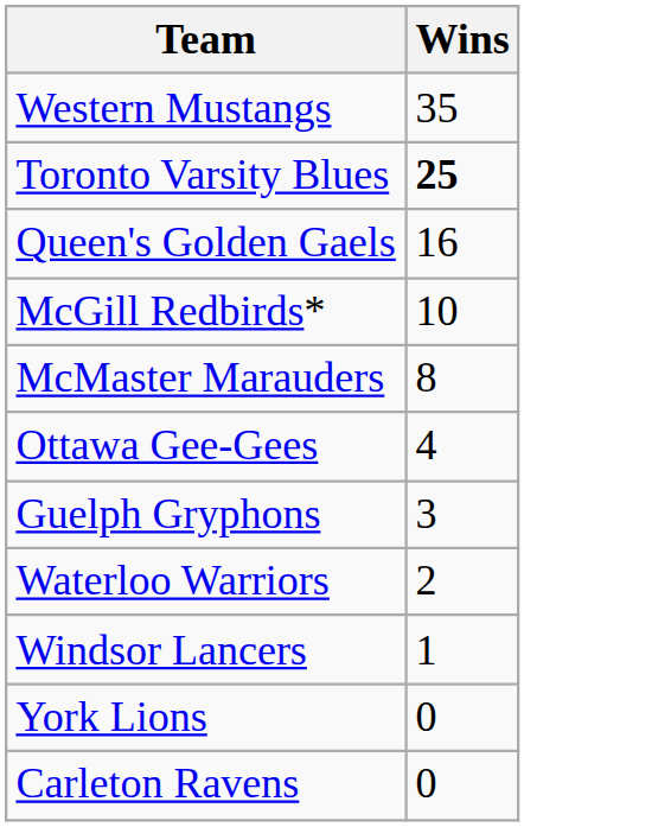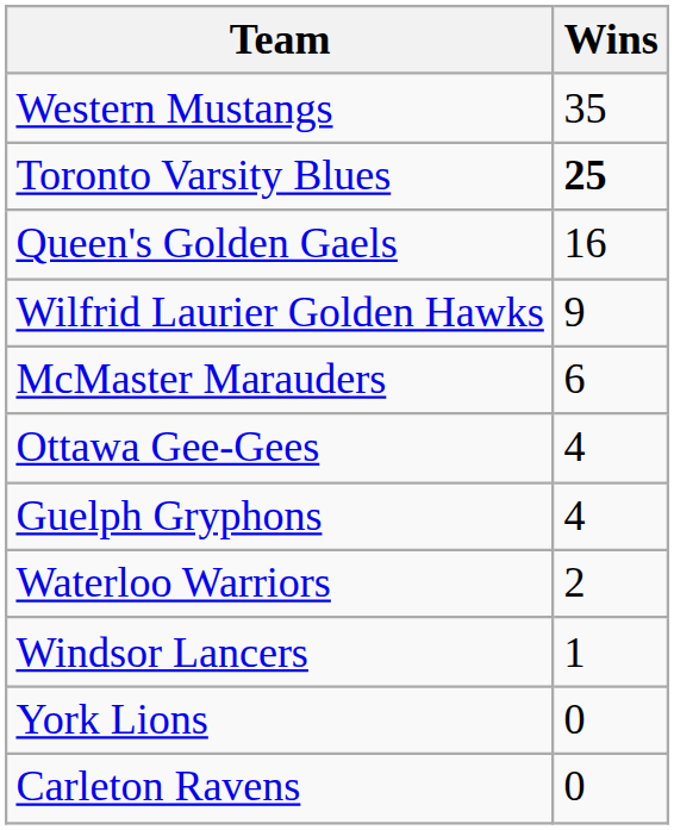 <table class="wikitable sortable">
 <tr>
 <th>Team</th>
 <th>Wins</th>
 </tr>
 <tr>
 <td><a href='#'>Western Mustangs</a></td>
 <td>35</td>
 </tr>
 <tr>
 <td><a href='#'>Toronto Varsity Blues</a></td>
 <td><strong>25</strong></td>
 </tr>
 <tr>
 <td><a href='#'>Queen's Golden Gaels</a></td>
 <td>16</td>
 </tr>
 <tr>
-<td><a href='#'>McGill Redbirds</a>*</td>
-<td>10</td>
+<td><a href='#'>Wilfrid Laurier Golden Hawks</a></td>
+<td>9</td>
 </tr>
 <tr>
 <td><a href='#'>McMaster Marauders</a></td>
-<td>8</td>
+<td>6</td>
 </tr>
 <tr>
 <td><a href='#'>Ottawa Gee-Gees</a></td>
 <td>4</td>
 </tr>
 <tr>
 <td><a href='#'>Guelph Gryphons</a></td>
-<td>3</td>
+<td>4</td>
 </tr>
 <tr>
 <td><a href='#'>Waterloo Warriors</a></td>
 <td>2</td>
 </tr>
 <tr>
 <td><a href='#'>Windsor Lancers</a></td>
 <td>1</td>
 </tr>
 <tr>
 <td><a href='#'>York Lions</a></td>
 <td>0</td>
 </tr>
 <tr>
 <td><a href='#'>Carleton Ravens</a></td>
 <td>0</td>
 </tr>
 </table>
